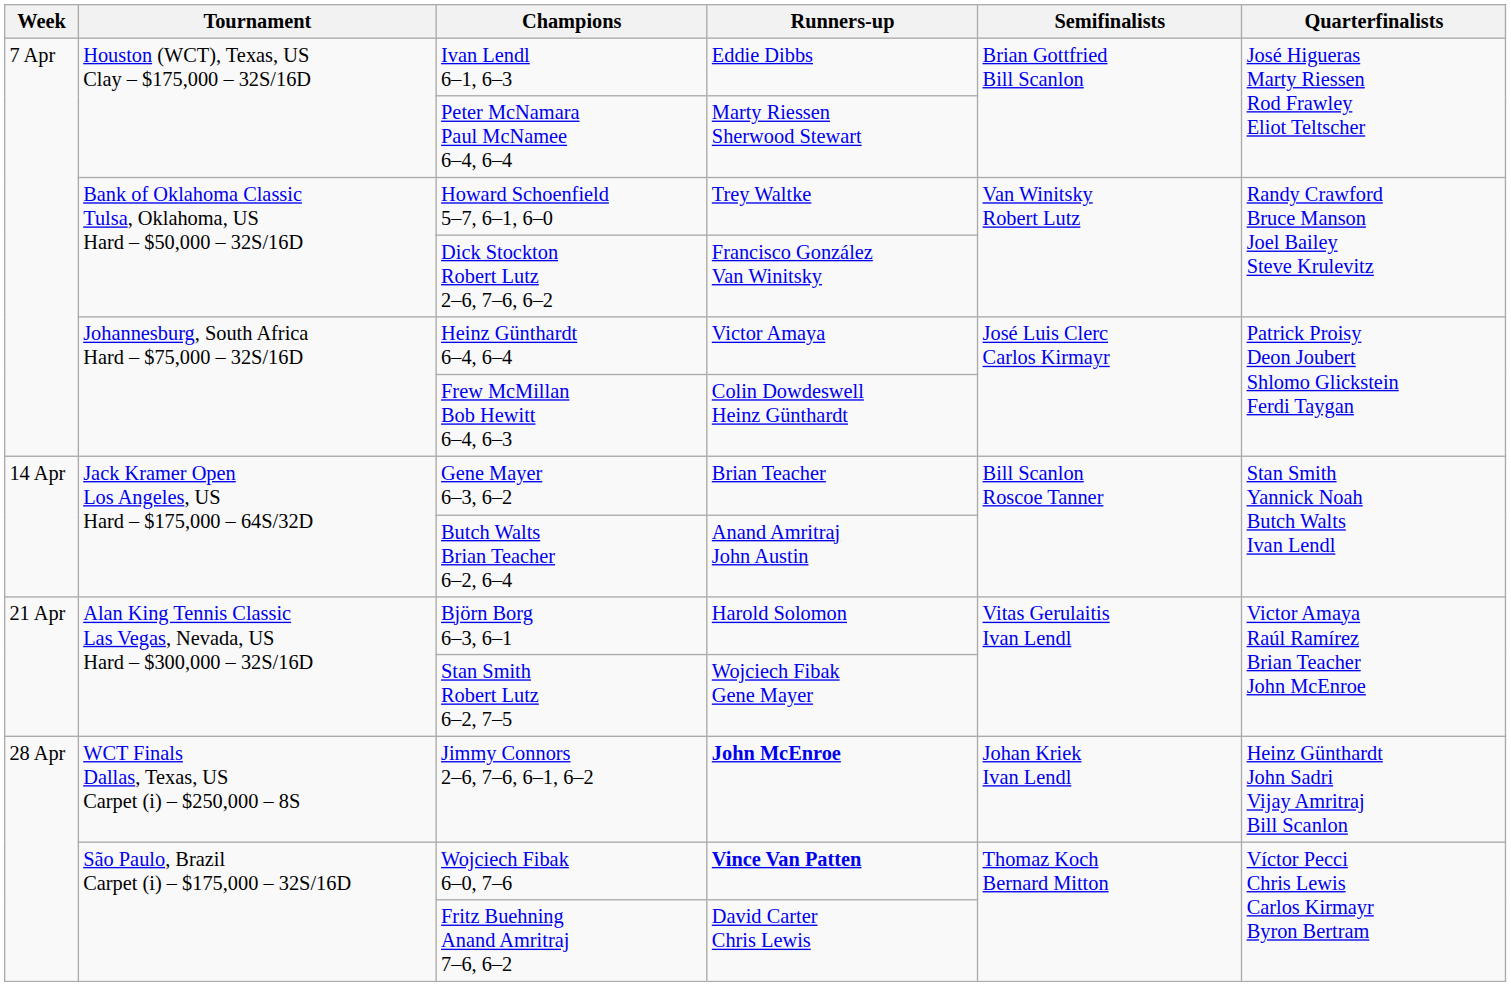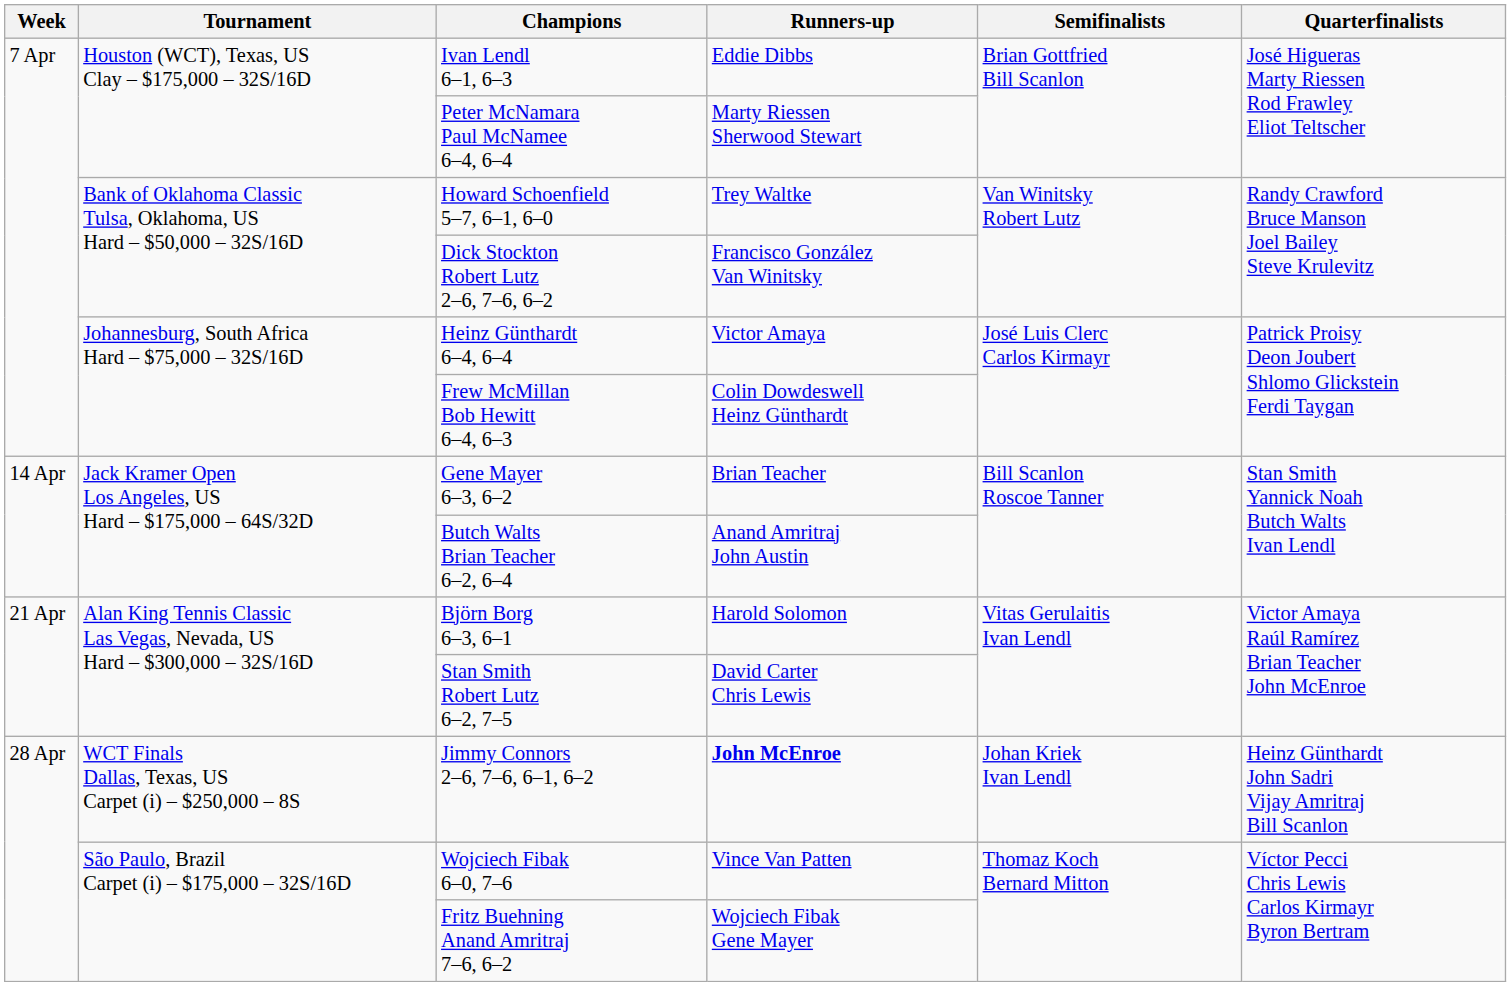 <table class=wikitable style=font-size:95%>
 <tr>
 <th style="width:48px;">Week</th>
 <th style="width:260px;">Tournament</th>
 <th style="width:195px;">Champions</th>
 <th style="width:195px;">Runners-up</th>
 <th style="width:190px;">Semifinalists</th>
 <th style="width:190px;">Quarterfinalists</th>
 </tr>
 <tr valign=top>
 <td rowspan=6>7 Apr</td>
 <td rowspan=2><a href='#'>Houston</a> (WCT), Texas, US <br> Clay – $175,000 – 32S/16D</td>
 <td> <a href='#'>Ivan Lendl</a> <br> 6–1, 6–3</td>
 <td> <a href='#'>Eddie Dibbs</a></td>
 <td rowspan=2> <a href='#'>Brian Gottfried</a> <br>  <a href='#'>Bill Scanlon</a></td>
 <td rowspan=2> <a href='#'>José Higueras</a> <br>  <a href='#'>Marty Riessen</a> <br>  <a href='#'>Rod Frawley</a> <br>  <a href='#'>Eliot Teltscher</a></td>
 </tr>
 <tr valign=top>
 <td> <a href='#'>Peter McNamara</a> <br>  <a href='#'>Paul McNamee</a> <br> 6–4, 6–4</td>
 <td> <a href='#'>Marty Riessen</a> <br>  <a href='#'>Sherwood Stewart</a></td>
 </tr>
 <tr valign=top>
 <td rowspan=2><a href='#'>Bank of Oklahoma Classic</a> <br> <a href='#'>Tulsa</a>, Oklahoma, US <br> Hard – $50,000 – 32S/16D</td>
 <td> <a href='#'>Howard Schoenfield</a> <br> 5–7, 6–1, 6–0</td>
 <td> <a href='#'>Trey Waltke</a></td>
 <td rowspan=2> <a href='#'>Van Winitsky</a> <br>  <a href='#'>Robert Lutz</a></td>
 <td rowspan=2> <a href='#'>Randy Crawford</a> <br>  <a href='#'>Bruce Manson</a> <br>  <a href='#'>Joel Bailey</a> <br>  <a href='#'>Steve Krulevitz</a></td>
 </tr>
 <tr valign=top>
 <td> <a href='#'>Dick Stockton</a> <br>  <a href='#'>Robert Lutz</a> <br> 2–6, 7–6, 6–2</td>
 <td> <a href='#'>Francisco González</a> <br>  <a href='#'>Van Winitsky</a></td>
 </tr>
 <tr valign=top>
 <td rowspan=2><a href='#'>Johannesburg</a>, South Africa <br> Hard – $75,000 – 32S/16D</td>
 <td> <a href='#'>Heinz Günthardt</a> <br> 6–4, 6–4</td>
 <td> <a href='#'>Victor Amaya</a></td>
 <td rowspan=2> <a href='#'>José Luis Clerc</a> <br>  <a href='#'>Carlos Kirmayr</a></td>
 <td rowspan=2> <a href='#'>Patrick Proisy</a> <br>  <a href='#'>Deon Joubert</a> <br>  <a href='#'>Shlomo Glickstein</a> <br>  <a href='#'>Ferdi Taygan</a></td>
 </tr>
 <tr valign=top>
 <td> <a href='#'>Frew McMillan</a> <br>  <a href='#'>Bob Hewitt</a> <br> 6–4, 6–3</td>
 <td> <a href='#'>Colin Dowdeswell</a> <br>  <a href='#'>Heinz Günthardt</a></td>
 </tr>
 <tr valign=top>
 <td rowspan=2>14 Apr</td>
 <td rowspan=2><a href='#'>Jack Kramer Open</a><br><a href='#'>Los Angeles</a>, US <br> Hard – $175,000 – 64S/32D</td>
 <td> <a href='#'>Gene Mayer</a> <br> 6–3, 6–2</td>
 <td> <a href='#'>Brian Teacher</a></td>
 <td rowspan=2> <a href='#'>Bill Scanlon</a> <br>  <a href='#'>Roscoe Tanner</a></td>
 <td rowspan=2> <a href='#'>Stan Smith</a> <br>  <a href='#'>Yannick Noah</a> <br>  <a href='#'>Butch Walts</a> <br>  <a href='#'>Ivan Lendl</a></td>
 </tr>
 <tr valign=top>
 <td> <a href='#'>Butch Walts</a> <br>  <a href='#'>Brian Teacher</a> <br> 6–2, 6–4</td>
 <td> <a href='#'>Anand Amritraj</a> <br>  <a href='#'>John Austin</a></td>
 </tr>
 <tr valign=top>
 <td rowspan=2>21 Apr</td>
 <td rowspan=2><a href='#'>Alan King Tennis Classic</a> <br> <a href='#'>Las Vegas</a>, Nevada, US <br> Hard – $300,000 – 32S/16D</td>
 <td> <a href='#'>Björn Borg</a> <br> 6–3, 6–1</td>
 <td> <a href='#'>Harold Solomon</a></td>
 <td rowspan=2> <a href='#'>Vitas Gerulaitis</a> <br>  <a href='#'>Ivan Lendl</a></td>
 <td rowspan=2> <a href='#'>Victor Amaya</a> <br>  <a href='#'>Raúl Ramírez</a> <br>  <a href='#'>Brian Teacher</a> <br>  <a href='#'>John McEnroe</a></td>
 </tr>
 <tr valign=top>
 <td> <a href='#'>Stan Smith</a> <br>  <a href='#'>Robert Lutz</a> <br> 6–2, 7–5</td>
-<td> <a href='#'>Wojciech Fibak</a> <br>  <a href='#'>Gene Mayer</a></td>
+<td> <a href='#'>David Carter</a> <br>  <a href='#'>Chris Lewis</a></td>
 </tr>
 <tr valign=top>
 <td rowspan=3>28 Apr</td>
 <td><a href='#'>WCT Finals</a> <br> <a href='#'>Dallas</a>, Texas, US <br> Carpet (i) – $250,000 – 8S</td>
 <td> <a href='#'>Jimmy Connors</a> <br> 2–6, 7–6, 6–1, 6–2</td>
 <td><strong> <a href='#'>John McEnroe</a></strong></td>
 <td> <a href='#'>Johan Kriek</a> <br>  <a href='#'>Ivan Lendl</a></td>
 <td> <a href='#'>Heinz Günthardt</a> <br>  <a href='#'>John Sadri</a> <br>  <a href='#'>Vijay Amritraj</a> <br>  <a href='#'>Bill Scanlon</a></td>
 </tr>
 <tr valign=top>
 <td rowspan=2><a href='#'>São Paulo</a>, Brazil <br> Carpet (i) – $175,000 – 32S/16D</td>
 <td> <a href='#'>Wojciech Fibak</a> <br> 6–0, 7–6</td>
-<td><strong> <a href='#'>Vince Van Patten</a></strong></td>
+<td> <a href='#'>Vince Van Patten</a></td>
 <td rowspan=2> <a href='#'>Thomaz Koch</a> <br>  <a href='#'>Bernard Mitton</a></td>
 <td rowspan=2> <a href='#'>Víctor Pecci</a> <br>  <a href='#'>Chris Lewis</a> <br>  <a href='#'>Carlos Kirmayr</a> <br>  <a href='#'>Byron Bertram</a></td>
 </tr>
 <tr valign=top>
 <td> <a href='#'>Fritz Buehning</a> <br>  <a href='#'>Anand Amritraj</a> <br> 7–6, 6–2</td>
-<td> <a href='#'>David Carter</a> <br>  <a href='#'>Chris Lewis</a></td>
+<td> <a href='#'>Wojciech Fibak</a> <br>  <a href='#'>Gene Mayer</a></td>
 </tr>
 </table>
